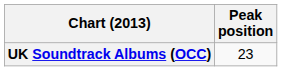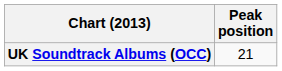 <table class="wikitable sortable plainrowheaders">
 <tr>
 <th scope="col">Chart (2013)</th>
 <th scope="col">Peak <br>position</th>
 </tr>
 <tr>
 <th scope="row">UK <a href='#'>Soundtrack Albums</a> (<a href='#'>OCC</a>)</th>
-<td style="text-align:center;">23</td>
+<td style="text-align:center;">21</td>
 </tr>
 </table>
